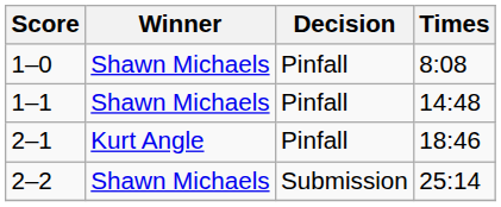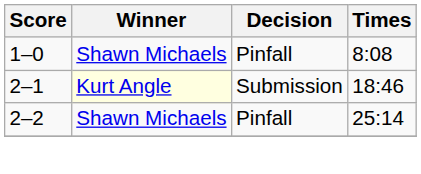 <table class="wikitable">
 <tr>
 <th><strong>Score</strong></th>
 <th><strong>Winner</strong></th>
 <th><strong>Decision</strong></th>
 <th><strong>Times</strong></th>
 </tr>
 <tr>
 <td>1–0</td>
 <td><a href='#'>Shawn Michaels</a></td>
 <td>Pinfall</td>
 <td>8:08</td>
 </tr>
 <tr>
-<td>1–1</td>
-<td><a href='#'>Shawn Michaels</a></td>
-<td>Pinfall</td>
-<td>14:48</td>
-</tr>
-<tr>
 <td>2–1</td>
-<td><a href='#'>Kurt Angle</a></td>
-<td>Pinfall</td>
+<td style="background: lightyellow;"><a href='#'>Kurt Angle</a></td>
+<td>Submission</td>
 <td>18:46</td>
 </tr>
 <tr>
 <td>2–2</td>
 <td><a href='#'>Shawn Michaels</a></td>
-<td>Submission</td>
+<td>Pinfall</td>
 <td>25:14</td>
 </tr>
 <tr>
 </tr>
 </table>
